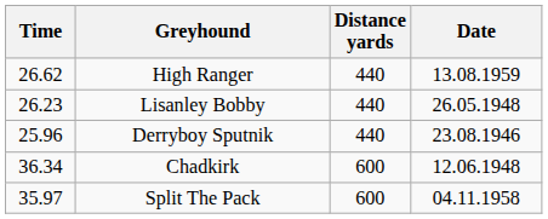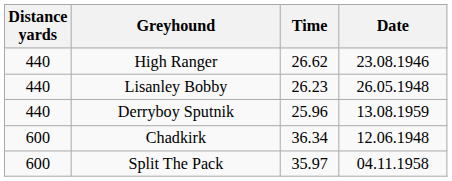 <table class="wikitable" style="font-size: 100%">
 <tr>
+<th width=50>Distance <br>yards</th>
+<th width=200>Greyhound</th>
 <th width=50>Time</th>
-<th width=200>Greyhound</th>
-<th width=50>Distance <br>yards</th>
 <th width=100>Date</th>
 </tr>
 <tr align=center>
+<td>440</td>
+<td>High Ranger</td>
 <td>26.62</td>
-<td>High Ranger</td>
+<td>23.08.1946</td>
+</tr>
+<tr align=center>
 <td>440</td>
+<td>Lisanley Bobby</td>
+<td>26.23</td>
+<td>26.05.1948</td>
+</tr>
+<tr align=center>
+<td>440</td>
+<td>Derryboy Sputnik</td>
+<td>25.96</td>
 <td>13.08.1959</td>
 </tr>
 <tr align=center>
-<td>26.23</td>
-<td>Lisanley Bobby</td>
-<td>440</td>
-<td>26.05.1948</td>
-</tr>
-<tr align=center>
-<td>25.96</td>
-<td>Derryboy Sputnik</td>
-<td>440</td>
-<td>23.08.1946</td>
-</tr>
-<tr align=center>
+<td>600</td>
+<td>Chadkirk</td>
 <td>36.34</td>
-<td>Chadkirk</td>
-<td>600</td>
 <td>12.06.1948</td>
 </tr>
 <tr align=center>
+<td>600</td>
+<td>Split The Pack</td>
 <td>35.97</td>
-<td>Split The Pack</td>
-<td>600</td>
 <td>04.11.1958</td>
 </tr>
 </table>
